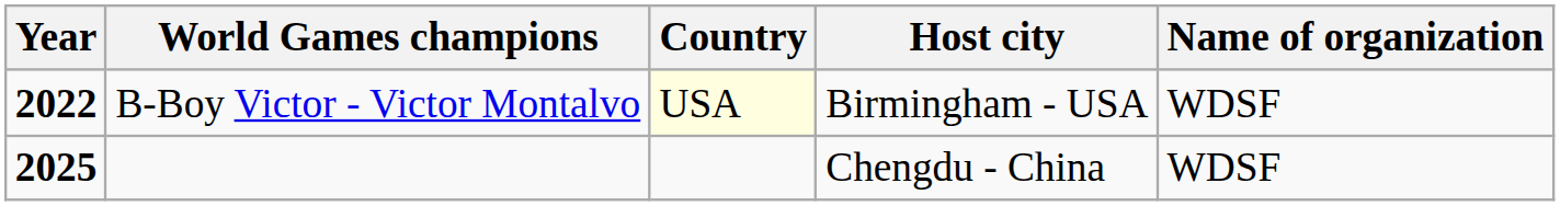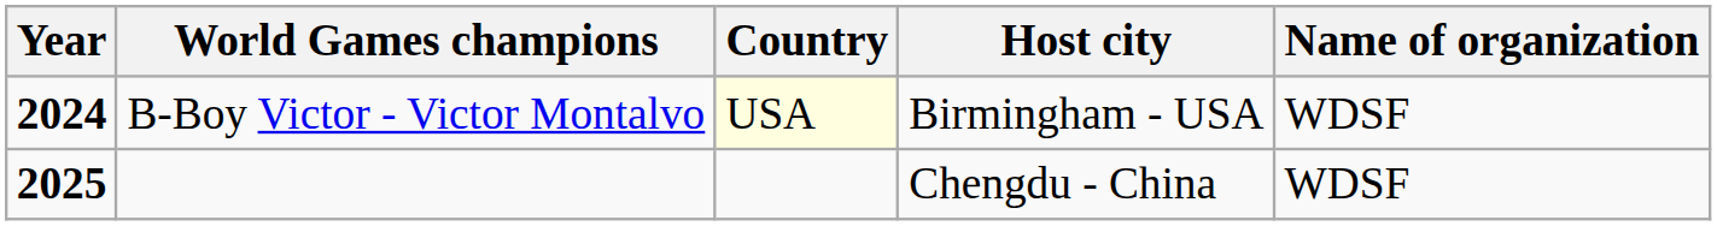 <table class="wikitable">
 <tr>
 <th>Year</th>
 <th>World Games champions</th>
 <th>Country</th>
 <th>Host city</th>
 <th>Name of organization</th>
 </tr>
 <tr>
-<td><strong>2022</strong></td>
+<td><strong>2024</strong></td>
 <td>B-Boy <a href='#'>Victor - Victor Montalvo</a></td>
 <td style="background: lightyellow;">USA</td>
 <td>Birmingham - USA</td>
 <td>WDSF</td>
 </tr>
 <tr>
 <td><strong>2025</strong></td>
 <td></td>
 <td></td>
 <td>Chengdu - China</td>
 <td>WDSF</td>
 </tr>
 </table>
